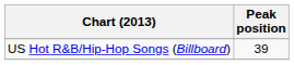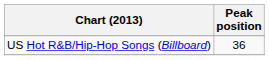 <table class="wikitable sortable plainrowheaders" style="text-align:center;">
 <tr>
 <th scope="col">Chart (2013)</th>
 <th scope="col">Peak<br>position</th>
 </tr>
 <tr>
 </tr>
 <tr>
 <td align="left">US <a href='#'>Hot R&B/Hip-Hop Songs</a> (<em><a href='#'>Billboard</a></em>)</td>
-<td align="center">39</td>
+<td align="center">36</td>
 </tr>
 <tr>
 </tr>
 </table>
